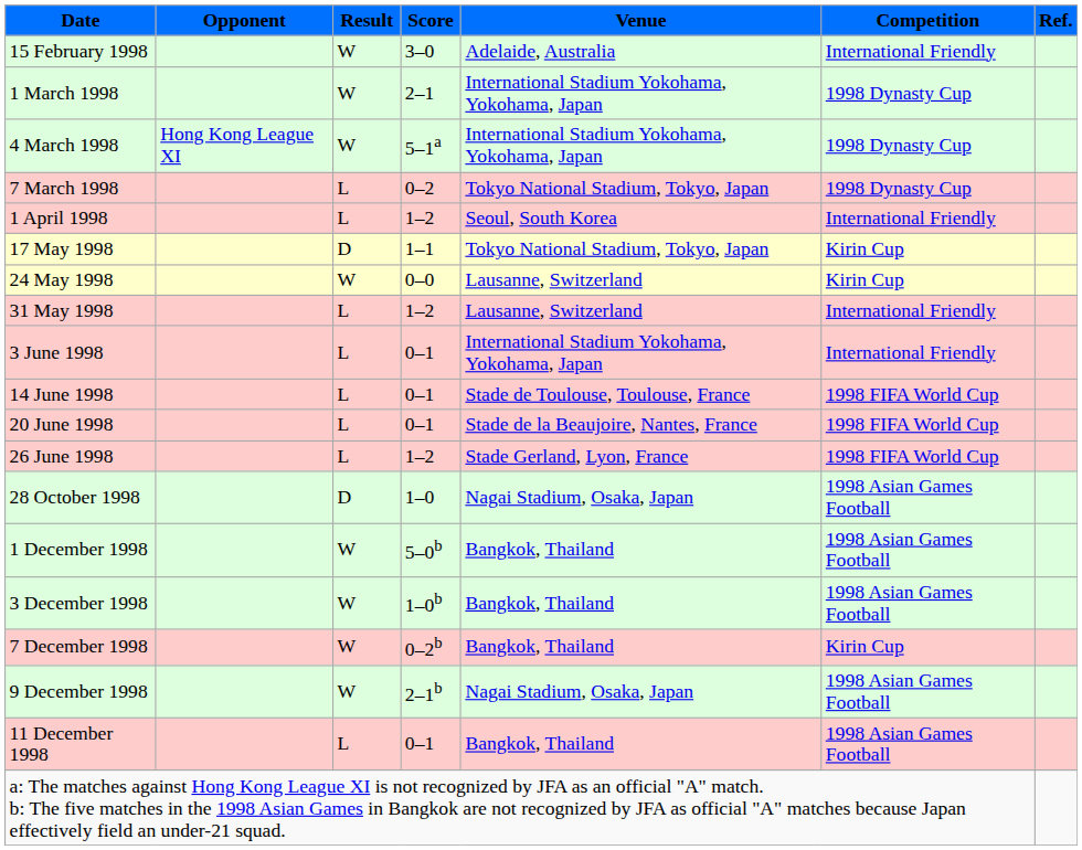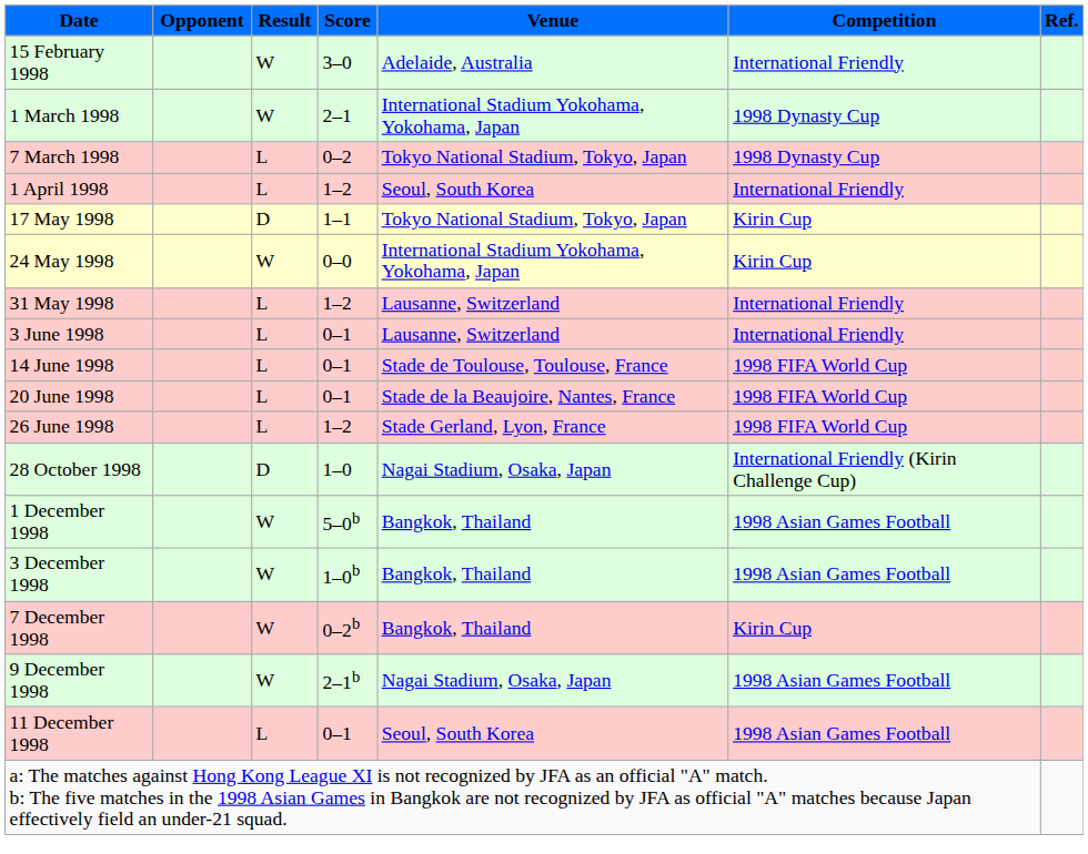 <table width=100% class="wikitable">
 <tr>
 <th style="background:#0070FF;"><span>Date</span></th>
 <th style="background:#0070FF;"><span>Opponent</span></th>
 <th style="background:#0070FF;"><span>Result</span></th>
 <th style="background:#0070FF;"><span>Score</span></th>
 <th style="background:#0070FF;"><span>Venue</span></th>
 <th style="background:#0070FF;"><span>Competition</span></th>
 <th style="background:#0070FF;"><span>Ref.</span></th>
 </tr>
 <tr style="background:#DFD;">
 <td>15 February 1998</td>
 <td></td>
 <td>W</td>
 <td>3–0</td>
 <td> <a href='#'>Adelaide</a>, <a href='#'>Australia</a></td>
 <td><a href='#'>International Friendly</a></td>
 <td></td>
 </tr>
 <tr style="background:#DFD;">
 <td>1 March 1998</td>
 <td></td>
 <td>W</td>
 <td>2–1</td>
-<td> <a href='#'>International Stadium Yokohama</a>, <a href='#'>Yokohama</a>, <a href='#'>Japan</a></td>
-<td><a href='#'>1998 Dynasty Cup</a></td>
-<td></td>
-</tr>
-<tr style="background:#dfd;">
-<td>4 March 1998</td>
-<td> <a href='#'>Hong Kong League XI</a></td>
-<td>W</td>
-<td>5–1<sup>a</sup></td>
 <td> <a href='#'>International Stadium Yokohama</a>, <a href='#'>Yokohama</a>, <a href='#'>Japan</a></td>
 <td><a href='#'>1998 Dynasty Cup</a></td>
 <td></td>
 </tr>
 <tr style="background:#FCC;">
 <td>7 March 1998</td>
 <td></td>
 <td>L</td>
 <td>0–2</td>
 <td> <a href='#'>Tokyo National Stadium</a>, <a href='#'>Tokyo</a>, <a href='#'>Japan</a></td>
 <td><a href='#'>1998 Dynasty Cup</a></td>
 <td></td>
 </tr>
 <tr style="background:#FCC;">
 <td>1 April 1998</td>
 <td></td>
 <td>L</td>
 <td>1–2</td>
 <td> <a href='#'>Seoul</a>, <a href='#'>South Korea</a></td>
 <td><a href='#'>International Friendly</a></td>
 <td></td>
 </tr>
 <tr style="background:#FFC;">
 <td>17 May 1998</td>
 <td></td>
 <td>D</td>
 <td>1–1</td>
 <td> <a href='#'>Tokyo National Stadium</a>, <a href='#'>Tokyo</a>, <a href='#'>Japan</a></td>
 <td><a href='#'>Kirin Cup</a></td>
 <td></td>
 </tr>
 <tr style="background:#FFC;">
 <td>24 May 1998</td>
 <td></td>
 <td>W</td>
 <td>0–0</td>
-<td> <a href='#'>Lausanne</a>, <a href='#'>Switzerland</a></td>
+<td> <a href='#'>International Stadium Yokohama</a>, <a href='#'>Yokohama</a>, <a href='#'>Japan</a></td>
 <td><a href='#'>Kirin Cup</a></td>
 <td></td>
 </tr>
 <tr style="background:#fcc;">
 <td>31 May 1998</td>
 <td></td>
 <td>L</td>
 <td>1–2</td>
 <td> <a href='#'>Lausanne</a>, <a href='#'>Switzerland</a></td>
 <td><a href='#'>International Friendly</a></td>
 <td></td>
 </tr>
 <tr style="background:#FCC;">
 <td>3 June 1998</td>
 <td></td>
 <td>L</td>
 <td>0–1</td>
-<td> <a href='#'>International Stadium Yokohama</a>, <a href='#'>Yokohama</a>, <a href='#'>Japan</a></td>
+<td> <a href='#'>Lausanne</a>, <a href='#'>Switzerland</a></td>
 <td><a href='#'>International Friendly</a></td>
 <td></td>
 </tr>
 <tr style="background:#FCC;">
 <td>14 June 1998</td>
 <td></td>
 <td>L</td>
 <td>0–1</td>
 <td> <a href='#'>Stade de Toulouse</a>, <a href='#'>Toulouse</a>, <a href='#'>France</a></td>
 <td><a href='#'>1998 FIFA World Cup</a></td>
 <td></td>
 </tr>
 <tr style="background:#FCC;">
 <td>20 June 1998</td>
 <td></td>
 <td>L</td>
 <td>0–1</td>
 <td> <a href='#'>Stade de la Beaujoire</a>, <a href='#'>Nantes</a>, <a href='#'>France</a></td>
 <td><a href='#'>1998 FIFA World Cup</a></td>
 <td></td>
 </tr>
 <tr style="background:#FCC;">
 <td>26 June 1998</td>
 <td></td>
 <td>L</td>
 <td>1–2</td>
 <td> <a href='#'>Stade Gerland</a>, <a href='#'>Lyon</a>, <a href='#'>France</a></td>
 <td><a href='#'>1998 FIFA World Cup</a></td>
 <td></td>
 </tr>
 <tr style="background:#dfd;">
 <td>28 October 1998</td>
 <td></td>
 <td>D</td>
 <td>1–0</td>
 <td> <a href='#'>Nagai Stadium</a>, <a href='#'>Osaka</a>, <a href='#'>Japan</a></td>
-<td><a href='#'>1998 Asian Games Football</a></td>
+<td><a href='#'>International Friendly</a> (Kirin Challenge Cup)</td>
 <td></td>
 </tr>
 <tr style="background:#DFD;">
 <td>1 December 1998</td>
 <td></td>
 <td>W</td>
 <td>5–0<sup>b</sup></td>
 <td> <a href='#'>Bangkok</a>, <a href='#'>Thailand</a></td>
 <td><a href='#'>1998 Asian Games Football</a></td>
 <td></td>
 </tr>
 <tr style="background:#DFD;">
 <td>3 December 1998</td>
 <td></td>
 <td>W</td>
 <td>1–0<sup>b</sup></td>
 <td> <a href='#'>Bangkok</a>, <a href='#'>Thailand</a></td>
 <td><a href='#'>1998 Asian Games Football</a></td>
 <td></td>
 </tr>
 <tr style="background:#fcc;">
 <td>7 December 1998</td>
 <td></td>
 <td>W</td>
 <td>0–2<sup>b</sup></td>
 <td> <a href='#'>Bangkok</a>, <a href='#'>Thailand</a></td>
 <td><a href='#'>Kirin Cup</a></td>
 <td></td>
 </tr>
 <tr style="background:#DFD;">
 <td>9 December 1998</td>
 <td></td>
 <td>W</td>
 <td>2–1<sup>b</sup></td>
 <td> <a href='#'>Nagai Stadium</a>, <a href='#'>Osaka</a>, <a href='#'>Japan</a></td>
 <td><a href='#'>1998 Asian Games Football</a></td>
 <td></td>
 </tr>
 <tr style="background:#FCC;">
 <td>11 December 1998</td>
 <td></td>
 <td>L</td>
 <td>0–1</td>
-<td> <a href='#'>Bangkok</a>, <a href='#'>Thailand</a></td>
+<td> <a href='#'>Seoul</a>, <a href='#'>South Korea</a></td>
 <td><a href='#'>1998 Asian Games Football</a></td>
 <td></td>
 </tr>
 <tr>
 <td colspan=6 align=left>a: The matches against <a href='#'>Hong Kong League XI</a> is not recognized by JFA as an official "A" match.<br>b:  The five matches in the <a href='#'>1998 Asian Games</a> in Bangkok are not recognized by JFA as official "A" matches because Japan effectively field an under-21 squad.</td>
 </tr>
 </table>
